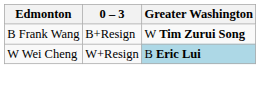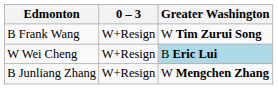 <table class="wikitable">
 <tr>
 <th>Edmonton</th>
 <th>0 – 3</th>
 <th>Greater Washington</th>
 </tr>
 <tr>
 <td>B Frank Wang</td>
-<td>B+Resign</td>
+<td>W+Resign</td>
 <td>W <strong>Tim Zurui Song</strong></td>
 </tr>
 <tr>
 <td>W Wei Cheng</td>
 <td>W+Resign</td>
 <td style="background: lightblue;">B <strong>Eric Lui</strong></td>
 </tr>
+<tr>
+<td>B Junliang Zhang</td>
+<td>W+Resign</td>
+<td>W <strong>Mengchen Zhang</strong></td>
+</tr>
 </table>
